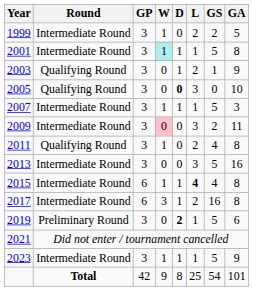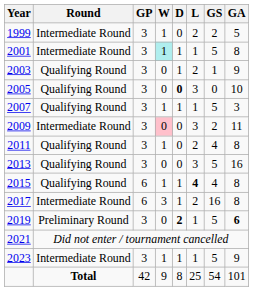 <table class="wikitable" style="text-align: center;">
 <tr>
 <th>Year</th>
 <th>Round</th>
 <th>GP</th>
 <th>W</th>
 <th>D</th>
 <th>L</th>
 <th>GS</th>
 <th>GA</th>
 </tr>
 <tr>
 <td><a href='#'>1999</a></td>
 <td>Intermediate Round </td>
 <td>3</td>
 <td>1</td>
 <td>0</td>
 <td>2</td>
 <td>2</td>
 <td>5</td>
 </tr>
 <tr>
 <td><a href='#'>2001</a></td>
 <td>Intermediate Round </td>
 <td>3</td>
 <td style="background: paleturquoise;">1</td>
 <td>1</td>
 <td>1</td>
 <td>5</td>
 <td>8</td>
 </tr>
 <tr>
 <td><a href='#'>2003</a></td>
 <td>Qualifying Round </td>
 <td>3</td>
 <td>0</td>
 <td>1</td>
 <td>2</td>
 <td>1</td>
 <td>9</td>
 </tr>
 <tr>
 <td><a href='#'>2005</a></td>
 <td>Qualifying Round </td>
 <td>3</td>
 <td>0</td>
 <td><strong>0</strong></td>
 <td>3</td>
 <td>0</td>
 <td>10</td>
 </tr>
 <tr>
 <td><a href='#'>2007</a></td>
-<td>Intermediate Round </td>
+<td>Qualifying Round </td>
 <td>3</td>
 <td>1</td>
 <td>1</td>
 <td>1</td>
 <td>5</td>
 <td>3</td>
 </tr>
 <tr>
 <td><a href='#'>2009</a></td>
 <td>Intermediate Round </td>
 <td>3</td>
 <td style="background: pink;">0</td>
 <td>0</td>
 <td>3</td>
 <td>2</td>
 <td>11</td>
 </tr>
 <tr>
 <td><a href='#'>2011</a></td>
 <td>Qualifying Round </td>
 <td>3</td>
 <td>1</td>
 <td>0</td>
 <td>2</td>
 <td>4</td>
 <td>8</td>
 </tr>
 <tr>
 <td><a href='#'>2013</a></td>
-<td>Intermediate Round </td>
+<td>Qualifying Round </td>
 <td>3</td>
 <td>0</td>
 <td>0</td>
 <td>3</td>
 <td>5</td>
 <td>16</td>
 </tr>
 <tr>
 <td><a href='#'>2015</a></td>
-<td>Intermediate Round </td>
+<td>Qualifying Round </td>
 <td>6</td>
 <td>1</td>
 <td>1</td>
 <td><strong>4</strong></td>
 <td>4</td>
 <td>8</td>
 </tr>
 <tr>
 <td><a href='#'>2017</a></td>
 <td>Intermediate Round </td>
 <td>6</td>
 <td>3</td>
 <td>1</td>
 <td>2</td>
 <td>16</td>
 <td>8</td>
 </tr>
 <tr>
 <td><a href='#'>2019</a></td>
 <td>Preliminary Round </td>
 <td>3</td>
 <td>0</td>
 <td><strong>2</strong></td>
 <td>1</td>
 <td>5</td>
-<td>6</td>
+<td><strong>6</strong></td>
 </tr>
 <tr>
 <td><a href='#'>2021</a></td>
 <td colspan=7><em> Did not enter / tournament cancelled</em></td>
 </tr>
 <tr>
 <td><a href='#'>2023</a></td>
 <td>Intermediate Round </td>
 <td>3</td>
 <td>1</td>
 <td>1</td>
 <td>1</td>
 <td>5</td>
 <td>9</td>
 </tr>
 <tr>
 <td></td>
 <td><strong>Total</strong></td>
 <td>42</td>
 <td>9</td>
 <td>8</td>
 <td>25</td>
 <td>54</td>
 <td>101</td>
 </tr>
 </table>
